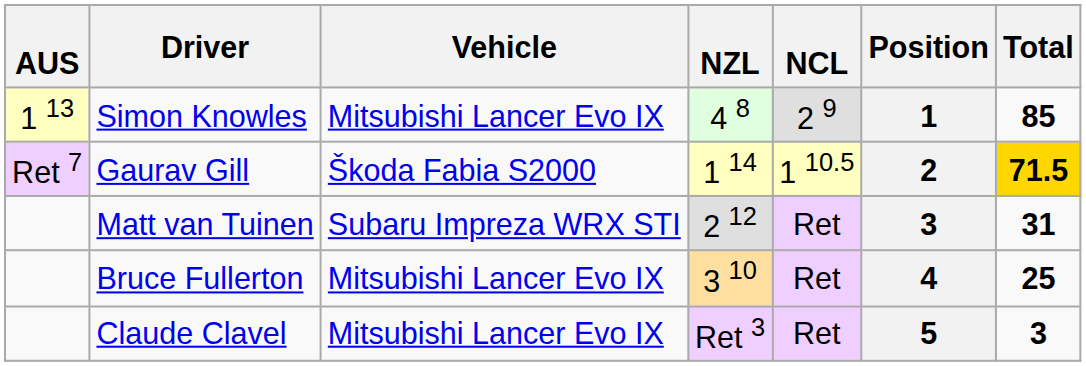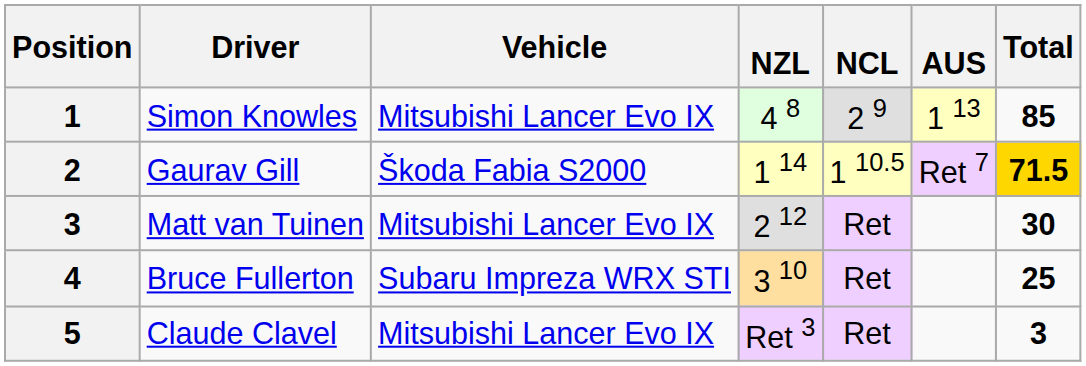 <table class="wikitable" style="font-size: 95%;">
 <tr>
-<th><br>AUS</th>
+<th>Position</th>
 <th>Driver</th>
 <th>Vehicle</th>
 <th><br>NZL</th>
 <th><br>NCL</th>
-<th>Position</th>
+<th><br>AUS</th>
 <th>Total</th>
 </tr>
 <tr>
-<td align="center" style="background:#ffffbf;">1 <sup>13</sup></td>
+<th>1</th>
 <td> <a href='#'>Simon Knowles</a></td>
 <td><a href='#'>Mitsubishi Lancer Evo IX</a></td>
 <td align="center" style="background:#dfffdf;">4 <sup>8</sup></td>
 <td align="center" style="background:#dfdfdf;">2 <sup>9</sup></td>
-<th>1</th>
+<td align="center" style="background:#ffffbf;">1 <sup>13</sup></td>
 <td align="center"><strong>85</strong></td>
 </tr>
 <tr>
-<td align="center" style="background:#efcfff;">Ret <sup>7</sup></td>
+<th>2</th>
 <td> <a href='#'>Gaurav Gill</a></td>
 <td><a href='#'>Škoda Fabia S2000</a></td>
 <td align="center" style="background:#ffffbf;">1 <sup>14</sup></td>
 <td align="center" style="background:#ffffbf;">1 <sup>10.5</sup></td>
-<th>2</th>
+<td align="center" style="background:#efcfff;">Ret <sup>7</sup></td>
 <td align="center" style="background: gold;"><strong>71.5</strong></td>
 </tr>
 <tr>
-<td></td>
+<th>3</th>
 <td> <a href='#'>Matt van Tuinen</a></td>
-<td><a href='#'>Subaru Impreza WRX STI</a></td>
+<td><a href='#'>Mitsubishi Lancer Evo IX</a></td>
 <td align="center" style="background:#dfdfdf;">2 <sup>12</sup></td>
 <td align="center" style="background:#efcfff;">Ret</td>
-<th>3</th>
-<td align="center"><strong>31</strong></td>
+<td></td>
+<td align="center"><strong>30</strong></td>
 </tr>
 <tr>
-<td></td>
+<th>4</th>
 <td> <a href='#'>Bruce Fullerton</a></td>
-<td><a href='#'>Mitsubishi Lancer Evo IX</a></td>
+<td><a href='#'>Subaru Impreza WRX STI</a></td>
 <td align="center" style="background:#ffdf9f;">3 <sup>10</sup></td>
 <td align="center" style="background:#efcfff;">Ret</td>
-<th>4</th>
+<td></td>
 <td align="center"><strong>25</strong></td>
 </tr>
 <tr>
-<td></td>
+<th>5</th>
 <td> <a href='#'>Claude Clavel</a></td>
 <td><a href='#'>Mitsubishi Lancer Evo IX</a></td>
 <td align="center" style="background:#efcfff;">Ret <sup>3</sup></td>
 <td align="center" style="background:#efcfff;">Ret</td>
-<th>5</th>
+<td></td>
 <td align="center"><strong>3</strong></td>
 </tr>
 </table>
